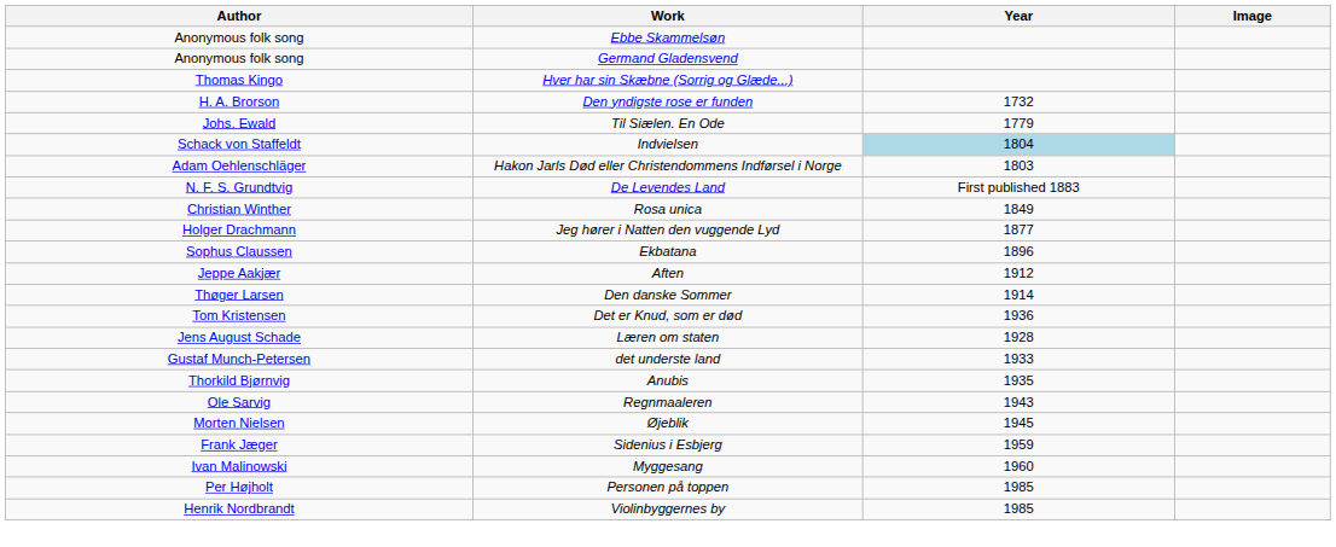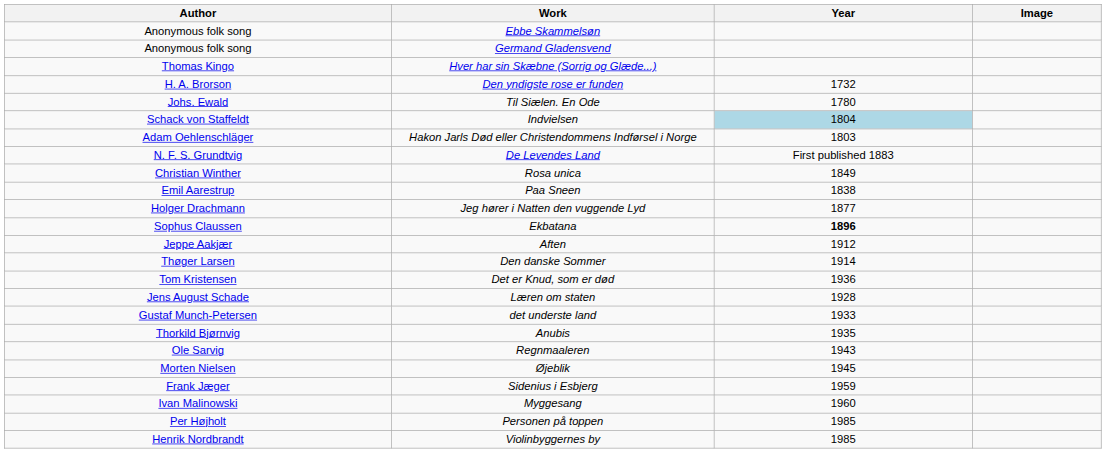 <table style="text-align:center; width:99%" class="wikitable">
 <tr>
 <th width=30%>Author</th>
 <th width=25%>Work</th>
 <th width=20%>Year</th>
 <th width=10%>Image</th>
 </tr>
 <tr>
 <td>Anonymous folk song</td>
 <td><em><a href='#'>Ebbe Skammelsøn</a></em></td>
 <td></td>
 <td></td>
 </tr>
 <tr>
 <td>Anonymous folk song</td>
 <td><em><a href='#'>Germand Gladensvend</a></em></td>
 <td></td>
 <td></td>
 </tr>
 <tr>
 <td><a href='#'>Thomas Kingo</a></td>
 <td><em><a href='#'>Hver har sin Skæbne (Sorrig og Glæde...)</a></em></td>
 <td></td>
 <td></td>
 </tr>
 <tr>
 <td><a href='#'>H. A. Brorson</a></td>
 <td><em><a href='#'>Den yndigste rose er funden</a></em></td>
 <td>1732</td>
 <td></td>
 </tr>
 <tr>
 <td><a href='#'>Johs. Ewald</a></td>
 <td><em>Til Siælen. En Ode</em></td>
-<td>1779</td>
+<td>1780</td>
 <td></td>
 </tr>
 <tr>
 <td><a href='#'>Schack von Staffeldt</a></td>
 <td><em>Indvielsen</em></td>
 <td style="background: lightblue;">1804</td>
 <td></td>
 </tr>
 <tr>
 <td><a href='#'>Adam Oehlenschläger</a></td>
 <td><em>Hakon Jarls Død eller Christendommens Indførsel i Norge</em></td>
 <td>1803</td>
 <td></td>
 </tr>
 <tr>
 <td><a href='#'>N. F. S. Grundtvig</a></td>
 <td><em><a href='#'>De Levendes Land</a></em></td>
 <td>First published 1883</td>
 <td></td>
 </tr>
 <tr>
 <td><a href='#'>Christian Winther</a></td>
 <td><em>Rosa unica</em></td>
 <td>1849</td>
 <td></td>
 </tr>
 <tr>
+<td><a href='#'>Emil Aarestrup</a></td>
+<td><em>Paa Sneen</em></td>
+<td>1838</td>
+<td></td>
+</tr>
+<tr>
 <td><a href='#'>Holger Drachmann</a></td>
 <td><em>Jeg hører i Natten den vuggende Lyd</em></td>
 <td>1877</td>
 <td></td>
 </tr>
 <tr>
 <td><a href='#'>Sophus Claussen</a></td>
 <td><em>Ekbatana</em></td>
-<td>1896</td>
+<td><strong>1896</strong></td>
 <td></td>
 </tr>
 <tr>
 <td><a href='#'>Jeppe Aakjær</a></td>
 <td><em>Aften</em></td>
 <td>1912</td>
 <td></td>
 </tr>
 <tr>
 <td><a href='#'>Thøger Larsen</a></td>
 <td><em>Den danske Sommer</em></td>
 <td>1914</td>
 <td></td>
 </tr>
 <tr>
 <td><a href='#'>Tom Kristensen</a></td>
 <td><em>Det er Knud, som er død</em></td>
 <td>1936</td>
 <td></td>
 </tr>
 <tr>
 <td><a href='#'>Jens August Schade</a></td>
 <td><em>Læren om staten</em></td>
 <td>1928</td>
 <td></td>
 </tr>
 <tr>
 <td><a href='#'>Gustaf Munch-Petersen</a></td>
 <td><em>det underste land</em></td>
 <td>1933</td>
 <td></td>
 </tr>
 <tr>
 <td><a href='#'>Thorkild Bjørnvig</a></td>
 <td><em>Anubis</em></td>
 <td>1935</td>
 <td></td>
 </tr>
 <tr>
 <td><a href='#'>Ole Sarvig</a></td>
 <td><em>Regnmaaleren</em></td>
 <td>1943</td>
 <td></td>
 </tr>
 <tr>
 <td><a href='#'>Morten Nielsen</a></td>
 <td><em>Øjeblik</em></td>
 <td>1945</td>
 <td></td>
 </tr>
 <tr>
 <td><a href='#'>Frank Jæger</a></td>
 <td><em>Sidenius i Esbjerg</em></td>
 <td>1959</td>
 <td></td>
 </tr>
 <tr>
 <td><a href='#'>Ivan Malinowski</a></td>
 <td><em>Myggesang</em></td>
 <td>1960</td>
 <td></td>
 </tr>
 <tr>
 <td><a href='#'>Per Højholt</a></td>
 <td><em>Personen på toppen</em></td>
 <td>1985</td>
 <td></td>
 </tr>
 <tr>
 <td><a href='#'>Henrik Nordbrandt</a></td>
 <td><em>Violinbyggernes by</em></td>
 <td>1985</td>
 <td></td>
 </tr>
 </table>
